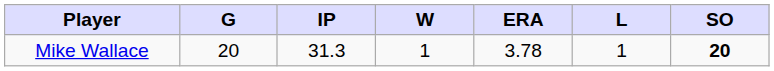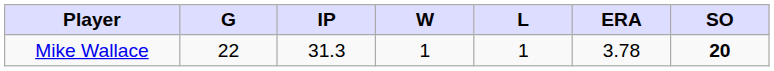 <table class="wikitable sortable">
 <tr>
 <th style="background:#ddf; width:16%;">Player</th>
 <th style="background:#ddf; width:9%;">G</th>
 <th style="background:#ddf; width:9%;">IP</th>
 <th style="background:#ddf; width:9%;">W</th>
+<th style="background:#ddf; width:9%;">L</th>
 <th style="background:#ddf; width:9%;">ERA</th>
-<th style="background:#ddf; width:9%;">L</th>
 <th style="background:#ddf; width:9%;">SO</th>
 </tr>
 <tr align=center>
 <td><a href='#'>Mike Wallace</a></td>
-<td>20</td>
+<td>22</td>
 <td>31.3</td>
 <td>1</td>
+<td>1</td>
 <td>3.78</td>
-<td>1</td>
 <td><strong>20</strong></td>
 </tr>
 </table>
